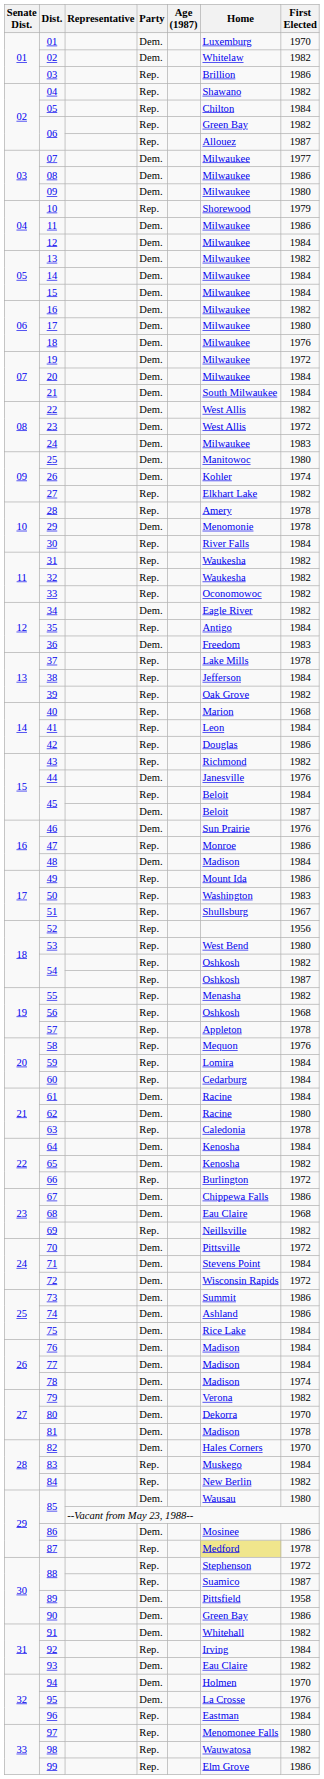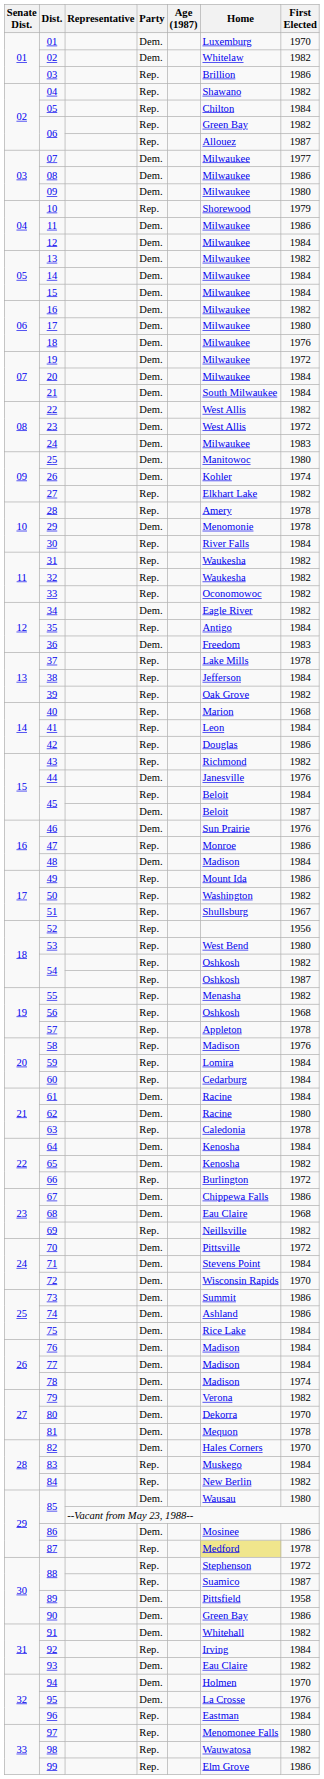 <table class="wikitable sortable">
 <tr>
 <th>Senate<br>Dist.</th>
 <th>Dist.</th>
 <th>Representative</th>
 <th>Party</th>
 <th>Age<br>(1987)</th>
 <th>Home</th>
 <th>First<br>Elected</th>
 </tr>
 <tr>
 <td align="center" rowspan="3"><a href='#'>01</a></td>
 <td align="center"><a href='#'>01</a></td>
 <td></td>
 <td>Dem.</td>
 <td align="center"></td>
 <td><a href='#'>Luxemburg</a></td>
 <td align="center">1970</td>
 </tr>
 <tr>
 <td align="center"><a href='#'>02</a></td>
 <td></td>
 <td>Dem.</td>
 <td align="center"></td>
 <td><a href='#'>Whitelaw</a></td>
 <td align="center">1982</td>
 </tr>
 <tr>
 <td align="center"><a href='#'>03</a></td>
 <td></td>
 <td>Rep.</td>
 <td align="center"></td>
 <td><a href='#'>Brillion</a></td>
 <td align="center">1986</td>
 </tr>
 <tr>
 <td align="center" rowspan="4"><a href='#'>02</a></td>
 <td align="center"><a href='#'>04</a></td>
 <td></td>
 <td>Rep.</td>
 <td align="center"></td>
 <td><a href='#'>Shawano</a></td>
 <td align="center">1982</td>
 </tr>
 <tr>
 <td align="center"><a href='#'>05</a></td>
 <td></td>
 <td>Rep.</td>
 <td align="center"></td>
 <td><a href='#'>Chilton</a></td>
 <td align="center">1984</td>
 </tr>
 <tr>
 <td rowspan="2" align="center"><a href='#'>06</a></td>
 <td> </td>
 <td>Rep.</td>
 <td align="center"></td>
 <td><a href='#'>Green Bay</a></td>
 <td align="center">1982</td>
 </tr>
 <tr>
 <td> </td>
 <td>Rep.</td>
 <td align="center"></td>
 <td><a href='#'>Allouez</a></td>
 <td align="center">1987</td>
 </tr>
 <tr>
 <td align="center" rowspan="3"><a href='#'>03</a></td>
 <td align="center"><a href='#'>07</a></td>
 <td></td>
 <td>Dem.</td>
 <td align="center"></td>
 <td><a href='#'>Milwaukee</a></td>
 <td align="center">1977</td>
 </tr>
 <tr>
 <td align="center"><a href='#'>08</a></td>
 <td></td>
 <td>Dem.</td>
 <td align="center"></td>
 <td><a href='#'>Milwaukee</a></td>
 <td align="center">1986</td>
 </tr>
 <tr>
 <td align="center"><a href='#'>09</a></td>
 <td></td>
 <td>Dem.</td>
 <td align="center"></td>
 <td><a href='#'>Milwaukee</a></td>
 <td align="center">1980</td>
 </tr>
 <tr>
 <td align="center" rowspan="3"><a href='#'>04</a></td>
 <td align="center"><a href='#'>10</a></td>
 <td></td>
 <td>Rep.</td>
 <td align="center"></td>
 <td><a href='#'>Shorewood</a></td>
 <td align="center">1979</td>
 </tr>
 <tr>
 <td align="center"><a href='#'>11</a></td>
 <td></td>
 <td>Dem.</td>
 <td align="center"></td>
 <td><a href='#'>Milwaukee</a></td>
 <td align="center">1986</td>
 </tr>
 <tr>
 <td align="center"><a href='#'>12</a></td>
 <td></td>
 <td>Dem.</td>
 <td align="center"></td>
 <td><a href='#'>Milwaukee</a></td>
 <td align="center">1984</td>
 </tr>
 <tr>
 <td align="center" rowspan="3"><a href='#'>05</a></td>
 <td align="center"><a href='#'>13</a></td>
 <td></td>
 <td>Dem.</td>
 <td align="center"></td>
 <td><a href='#'>Milwaukee</a></td>
 <td align="center">1982</td>
 </tr>
 <tr>
 <td align="center"><a href='#'>14</a></td>
 <td></td>
 <td>Dem.</td>
 <td align="center"></td>
 <td><a href='#'>Milwaukee</a></td>
 <td align="center">1984</td>
 </tr>
 <tr>
 <td align="center"><a href='#'>15</a></td>
 <td></td>
 <td>Dem.</td>
 <td align="center"></td>
 <td><a href='#'>Milwaukee</a></td>
 <td align="center">1984</td>
 </tr>
 <tr>
 <td align="center" rowspan="3"><a href='#'>06</a></td>
 <td align="center"><a href='#'>16</a></td>
 <td></td>
 <td>Dem.</td>
 <td align="center"></td>
 <td><a href='#'>Milwaukee</a></td>
 <td align="center">1982</td>
 </tr>
 <tr>
 <td align="center"><a href='#'>17</a></td>
 <td></td>
 <td>Dem.</td>
 <td align="center"></td>
 <td><a href='#'>Milwaukee</a></td>
 <td align="center">1980</td>
 </tr>
 <tr>
 <td align="center"><a href='#'>18</a></td>
 <td></td>
 <td>Dem.</td>
 <td align="center"></td>
 <td><a href='#'>Milwaukee</a></td>
 <td align="center">1976</td>
 </tr>
 <tr>
 <td align="center" rowspan="3"><a href='#'>07</a></td>
 <td align="center"><a href='#'>19</a></td>
 <td></td>
 <td>Dem.</td>
 <td align="center"></td>
 <td><a href='#'>Milwaukee</a></td>
 <td align="center">1972</td>
 </tr>
 <tr>
 <td align="center"><a href='#'>20</a></td>
 <td></td>
 <td>Dem.</td>
 <td align="center"></td>
 <td><a href='#'>Milwaukee</a></td>
 <td align="center">1984</td>
 </tr>
 <tr>
 <td align="center"><a href='#'>21</a></td>
 <td></td>
 <td>Dem.</td>
 <td align="center"></td>
 <td><a href='#'>South Milwaukee</a></td>
 <td align="center">1984</td>
 </tr>
 <tr>
 <td align="center" rowspan="3"><a href='#'>08</a></td>
 <td align="center"><a href='#'>22</a></td>
 <td></td>
 <td>Dem.</td>
 <td align="center"></td>
 <td><a href='#'>West Allis</a></td>
 <td align="center">1982</td>
 </tr>
 <tr>
 <td align="center"><a href='#'>23</a></td>
 <td></td>
 <td>Dem.</td>
 <td align="center"></td>
 <td><a href='#'>West Allis</a></td>
 <td align="center">1972</td>
 </tr>
 <tr>
 <td align="center"><a href='#'>24</a></td>
 <td></td>
 <td>Dem.</td>
 <td align="center"></td>
 <td><a href='#'>Milwaukee</a></td>
 <td align="center">1983</td>
 </tr>
 <tr>
 <td align="center" rowspan="3"><a href='#'>09</a></td>
 <td align="center"><a href='#'>25</a></td>
 <td></td>
 <td>Dem.</td>
 <td align="center"></td>
 <td><a href='#'>Manitowoc</a></td>
 <td align="center">1980</td>
 </tr>
 <tr>
 <td align="center"><a href='#'>26</a></td>
 <td></td>
 <td>Dem.</td>
 <td align="center"></td>
 <td><a href='#'>Kohler</a></td>
 <td align="center">1974</td>
 </tr>
 <tr>
 <td align="center"><a href='#'>27</a></td>
 <td></td>
 <td>Rep.</td>
 <td align="center"></td>
 <td><a href='#'>Elkhart Lake</a></td>
 <td align="center">1982</td>
 </tr>
 <tr>
 <td align="center" rowspan="3"><a href='#'>10</a></td>
 <td align="center"><a href='#'>28</a></td>
 <td></td>
 <td>Rep.</td>
 <td align="center"></td>
 <td><a href='#'>Amery</a></td>
 <td align="center">1978</td>
 </tr>
 <tr>
 <td align="center"><a href='#'>29</a></td>
 <td></td>
 <td>Dem.</td>
 <td align="center"></td>
 <td><a href='#'>Menomonie</a></td>
 <td align="center">1978</td>
 </tr>
 <tr>
 <td align="center"><a href='#'>30</a></td>
 <td></td>
 <td>Rep.</td>
 <td align="center"></td>
 <td><a href='#'>River Falls</a></td>
 <td align="center">1984</td>
 </tr>
 <tr>
 <td align="center" rowspan="3"><a href='#'>11</a></td>
 <td align="center"><a href='#'>31</a></td>
 <td></td>
 <td>Rep.</td>
 <td align="center"></td>
 <td><a href='#'>Waukesha</a></td>
 <td align="center">1982</td>
 </tr>
 <tr>
 <td align="center"><a href='#'>32</a></td>
 <td></td>
 <td>Rep.</td>
 <td align="center"></td>
 <td><a href='#'>Waukesha</a></td>
 <td align="center">1982</td>
 </tr>
 <tr>
 <td align="center"><a href='#'>33</a></td>
 <td></td>
 <td>Rep.</td>
 <td align="center"></td>
 <td><a href='#'>Oconomowoc</a></td>
 <td align="center">1982</td>
 </tr>
 <tr>
 <td align="center" rowspan="3"><a href='#'>12</a></td>
 <td align="center"><a href='#'>34</a></td>
 <td></td>
 <td>Dem.</td>
 <td align="center"></td>
 <td><a href='#'>Eagle River</a></td>
 <td align="center">1982</td>
 </tr>
 <tr>
 <td align="center"><a href='#'>35</a></td>
 <td></td>
 <td>Rep.</td>
 <td align="center"></td>
 <td><a href='#'>Antigo</a></td>
 <td align="center">1984</td>
 </tr>
 <tr>
 <td align="center"><a href='#'>36</a></td>
 <td></td>
 <td>Dem.</td>
 <td align="center"></td>
 <td><a href='#'>Freedom</a></td>
 <td align="center">1983</td>
 </tr>
 <tr>
 <td align="center" rowspan="3"><a href='#'>13</a></td>
 <td align="center"><a href='#'>37</a></td>
 <td></td>
 <td>Rep.</td>
 <td align="center"></td>
 <td><a href='#'>Lake Mills</a></td>
 <td align="center">1978</td>
 </tr>
 <tr>
 <td align="center"><a href='#'>38</a></td>
 <td></td>
 <td>Rep.</td>
 <td align="center"></td>
 <td><a href='#'>Jefferson</a></td>
 <td align="center">1984</td>
 </tr>
 <tr>
 <td align="center"><a href='#'>39</a></td>
 <td></td>
 <td>Rep.</td>
 <td align="center"></td>
 <td><a href='#'>Oak Grove</a></td>
 <td align="center">1982</td>
 </tr>
 <tr>
 <td align="center" rowspan="3"><a href='#'>14</a></td>
 <td align="center"><a href='#'>40</a></td>
 <td></td>
 <td>Rep.</td>
 <td align="center"></td>
 <td><a href='#'>Marion</a></td>
 <td align="center">1968</td>
 </tr>
 <tr>
 <td align="center"><a href='#'>41</a></td>
 <td></td>
 <td>Rep.</td>
 <td align="center"></td>
 <td><a href='#'>Leon</a></td>
 <td align="center">1984</td>
 </tr>
 <tr>
 <td align="center"><a href='#'>42</a></td>
 <td></td>
 <td>Rep.</td>
 <td align="center"></td>
 <td><a href='#'>Douglas</a></td>
 <td align="center">1986</td>
 </tr>
 <tr>
 <td align="center" rowspan="4"><a href='#'>15</a></td>
 <td align="center"><a href='#'>43</a></td>
 <td></td>
 <td>Rep.</td>
 <td align="center"></td>
 <td><a href='#'>Richmond</a></td>
 <td align="center">1982</td>
 </tr>
 <tr>
 <td align="center"><a href='#'>44</a></td>
 <td></td>
 <td>Dem.</td>
 <td align="center"></td>
 <td><a href='#'>Janesville</a></td>
 <td align="center">1976</td>
 </tr>
 <tr>
 <td rowspan="2" align="center"><a href='#'>45</a></td>
 <td> </td>
 <td>Rep.</td>
 <td align="center"></td>
 <td><a href='#'>Beloit</a></td>
 <td align="center">1984</td>
 </tr>
 <tr>
 <td> </td>
 <td>Dem.</td>
 <td align="center"></td>
 <td><a href='#'>Beloit</a></td>
 <td align="center">1987</td>
 </tr>
 <tr>
 <td align="center" rowspan="3"><a href='#'>16</a></td>
 <td align="center"><a href='#'>46</a></td>
 <td></td>
 <td>Dem.</td>
 <td align="center"></td>
 <td><a href='#'>Sun Prairie</a></td>
 <td align="center">1976</td>
 </tr>
 <tr>
 <td align="center"><a href='#'>47</a></td>
 <td></td>
 <td>Rep.</td>
 <td align="center"></td>
 <td><a href='#'>Monroe</a></td>
 <td align="center">1986</td>
 </tr>
 <tr>
 <td align="center"><a href='#'>48</a></td>
 <td></td>
 <td>Dem.</td>
 <td align="center"></td>
 <td><a href='#'>Madison</a></td>
 <td align="center">1984</td>
 </tr>
 <tr>
 <td align="center" rowspan="3"><a href='#'>17</a></td>
 <td align="center"><a href='#'>49</a></td>
 <td></td>
 <td>Rep.</td>
 <td align="center"></td>
 <td><a href='#'>Mount Ida</a></td>
 <td align="center">1986</td>
 </tr>
 <tr>
 <td align="center"><a href='#'>50</a></td>
 <td></td>
 <td>Rep.</td>
 <td align="center"></td>
 <td><a href='#'>Washington</a></td>
-<td align="center">1983</td>
+<td align="center">1982</td>
 </tr>
 <tr>
 <td align="center"><a href='#'>51</a></td>
 <td></td>
 <td>Rep.</td>
 <td align="center"></td>
 <td><a href='#'>Shullsburg</a></td>
 <td align="center">1967</td>
 </tr>
 <tr>
 <td align="center" rowspan="4"><a href='#'>18</a></td>
 <td align="center"><a href='#'>52</a></td>
 <td></td>
 <td>Rep.</td>
 <td align="center"></td>
 <td></td>
 <td align="center">1956</td>
 </tr>
 <tr>
 <td align="center"><a href='#'>53</a></td>
 <td></td>
 <td>Rep.</td>
 <td align="center"></td>
 <td><a href='#'>West Bend</a></td>
 <td align="center">1980</td>
 </tr>
 <tr>
 <td rowspan="2" align="center"><a href='#'>54</a></td>
 <td> </td>
 <td>Rep.</td>
 <td align="center"></td>
 <td><a href='#'>Oshkosh</a></td>
 <td align="center">1982</td>
 </tr>
 <tr>
 <td> </td>
 <td>Rep.</td>
 <td align="center"></td>
 <td><a href='#'>Oshkosh</a></td>
 <td align="center">1987</td>
 </tr>
 <tr>
 <td align="center" rowspan="3"><a href='#'>19</a></td>
 <td align="center"><a href='#'>55</a></td>
 <td></td>
 <td>Rep.</td>
 <td align="center"></td>
 <td><a href='#'>Menasha</a></td>
 <td align="center">1982</td>
 </tr>
 <tr>
 <td align="center"><a href='#'>56</a></td>
 <td></td>
 <td>Rep.</td>
 <td align="center"></td>
 <td><a href='#'>Oshkosh</a></td>
 <td align="center">1968</td>
 </tr>
 <tr>
 <td align="center"><a href='#'>57</a></td>
 <td></td>
 <td>Rep.</td>
 <td align="center"></td>
 <td><a href='#'>Appleton</a></td>
 <td align="center">1978</td>
 </tr>
 <tr>
 <td align="center" rowspan="3"><a href='#'>20</a></td>
 <td align="center"><a href='#'>58</a></td>
 <td></td>
 <td>Rep.</td>
 <td align="center"></td>
-<td><a href='#'>Mequon</a></td>
+<td><a href='#'>Madison</a></td>
 <td align="center">1976</td>
 </tr>
 <tr>
 <td align="center"><a href='#'>59</a></td>
 <td></td>
 <td>Rep.</td>
 <td align="center"></td>
 <td><a href='#'>Lomira</a></td>
 <td align="center">1984</td>
 </tr>
 <tr>
 <td align="center"><a href='#'>60</a></td>
 <td></td>
 <td>Rep.</td>
 <td align="center"></td>
 <td><a href='#'>Cedarburg</a></td>
 <td align="center">1984</td>
 </tr>
 <tr>
 <td align="center" rowspan="3"><a href='#'>21</a></td>
 <td align="center"><a href='#'>61</a></td>
 <td></td>
 <td>Dem.</td>
 <td align="center"></td>
 <td><a href='#'>Racine</a></td>
 <td align="center">1984</td>
 </tr>
 <tr>
 <td align="center"><a href='#'>62</a></td>
 <td></td>
 <td>Dem.</td>
 <td align="center"></td>
 <td><a href='#'>Racine</a></td>
 <td align="center">1980</td>
 </tr>
 <tr>
 <td align="center"><a href='#'>63</a></td>
 <td></td>
 <td>Rep.</td>
 <td align="center"></td>
 <td><a href='#'>Caledonia</a></td>
 <td align="center">1978</td>
 </tr>
 <tr>
 <td align="center" rowspan="3"><a href='#'>22</a></td>
 <td align="center"><a href='#'>64</a></td>
 <td></td>
 <td>Dem.</td>
 <td align="center"></td>
 <td><a href='#'>Kenosha</a></td>
 <td align="center">1984</td>
 </tr>
 <tr>
 <td align="center"><a href='#'>65</a></td>
 <td></td>
 <td>Dem.</td>
 <td align="center"></td>
 <td><a href='#'>Kenosha</a></td>
 <td align="center">1982</td>
 </tr>
 <tr>
 <td align="center"><a href='#'>66</a></td>
 <td></td>
 <td>Rep.</td>
 <td align="center"></td>
 <td><a href='#'>Burlington</a></td>
 <td align="center">1972</td>
 </tr>
 <tr>
 <td align="center" rowspan="3"><a href='#'>23</a></td>
 <td align="center"><a href='#'>67</a></td>
 <td></td>
 <td>Dem.</td>
 <td align="center"></td>
 <td><a href='#'>Chippewa Falls</a></td>
 <td align="center">1986</td>
 </tr>
 <tr>
 <td align="center"><a href='#'>68</a></td>
 <td></td>
 <td>Dem.</td>
 <td align="center"></td>
 <td><a href='#'>Eau Claire</a></td>
 <td align="center">1968</td>
 </tr>
 <tr>
 <td align="center"><a href='#'>69</a></td>
 <td></td>
 <td>Rep.</td>
 <td align="center"></td>
 <td><a href='#'>Neillsville</a></td>
 <td align="center">1982</td>
 </tr>
 <tr>
 <td align="center" rowspan="3"><a href='#'>24</a></td>
 <td align="center"><a href='#'>70</a></td>
 <td></td>
 <td>Dem.</td>
 <td align="center"></td>
 <td><a href='#'>Pittsville</a></td>
 <td align="center">1972</td>
 </tr>
 <tr>
 <td align="center"><a href='#'>71</a></td>
 <td></td>
 <td>Dem.</td>
 <td align="center"></td>
 <td><a href='#'>Stevens Point</a></td>
 <td align="center">1984</td>
 </tr>
 <tr>
 <td align="center"><a href='#'>72</a></td>
 <td></td>
 <td>Dem.</td>
 <td align="center"></td>
 <td><a href='#'>Wisconsin Rapids</a></td>
-<td align="center">1972</td>
+<td align="center">1970</td>
 </tr>
 <tr>
 <td align="center" rowspan="3"><a href='#'>25</a></td>
 <td align="center"><a href='#'>73</a></td>
 <td></td>
 <td>Dem.</td>
 <td align="center"></td>
 <td><a href='#'>Summit</a></td>
 <td align="center">1986</td>
 </tr>
 <tr>
 <td align="center"><a href='#'>74</a></td>
 <td></td>
 <td>Dem.</td>
 <td align="center"></td>
 <td><a href='#'>Ashland</a></td>
 <td align="center">1986</td>
 </tr>
 <tr>
 <td align="center"><a href='#'>75</a></td>
 <td></td>
 <td>Dem.</td>
 <td align="center"></td>
 <td><a href='#'>Rice Lake</a></td>
 <td align="center">1984</td>
 </tr>
 <tr>
 <td align="center" rowspan="3"><a href='#'>26</a></td>
 <td align="center"><a href='#'>76</a></td>
 <td></td>
 <td>Dem.</td>
 <td align="center"></td>
 <td><a href='#'>Madison</a></td>
 <td align="center">1984</td>
 </tr>
 <tr>
 <td align="center"><a href='#'>77</a></td>
 <td></td>
 <td>Dem.</td>
 <td align="center"></td>
 <td><a href='#'>Madison</a></td>
 <td align="center">1984</td>
 </tr>
 <tr>
 <td align="center"><a href='#'>78</a></td>
 <td></td>
 <td>Dem.</td>
 <td align="center"></td>
 <td><a href='#'>Madison</a></td>
 <td align="center">1974</td>
 </tr>
 <tr>
 <td align="center" rowspan="3"><a href='#'>27</a></td>
 <td align="center"><a href='#'>79</a></td>
 <td></td>
 <td>Dem.</td>
 <td align="center"></td>
 <td><a href='#'>Verona</a></td>
 <td align="center">1982</td>
 </tr>
 <tr>
 <td align="center"><a href='#'>80</a></td>
 <td></td>
 <td>Dem.</td>
 <td align="center"></td>
 <td><a href='#'>Dekorra</a></td>
 <td align="center">1970</td>
 </tr>
 <tr>
 <td align="center"><a href='#'>81</a></td>
 <td></td>
 <td>Dem.</td>
 <td align="center"></td>
-<td><a href='#'>Madison</a></td>
+<td><a href='#'>Mequon</a></td>
 <td align="center">1978</td>
 </tr>
 <tr>
 <td align="center" rowspan="3"><a href='#'>28</a></td>
 <td align="center"><a href='#'>82</a></td>
 <td></td>
 <td>Dem.</td>
 <td align="center"></td>
 <td><a href='#'>Hales Corners</a></td>
 <td align="center">1970</td>
 </tr>
 <tr>
 <td align="center"><a href='#'>83</a></td>
 <td></td>
 <td>Rep.</td>
 <td align="center"></td>
 <td><a href='#'>Muskego</a></td>
 <td align="center">1984</td>
 </tr>
 <tr>
 <td align="center"><a href='#'>84</a></td>
 <td></td>
 <td>Rep.</td>
 <td align="center"></td>
 <td><a href='#'>New Berlin</a></td>
 <td align="center">1982</td>
 </tr>
 <tr>
 <td align="center" rowspan="4"><a href='#'>29</a></td>
 <td rowspan="2" align="center"><a href='#'>85</a></td>
 <td> </td>
 <td>Dem.</td>
 <td align="center"></td>
 <td><a href='#'>Wausau</a></td>
 <td align="center">1980</td>
 </tr>
 <tr>
 <td colspan="5"><em>--Vacant from May 23, 1988--</em></td>
 </tr>
 <tr>
 <td align="center"><a href='#'>86</a></td>
 <td></td>
 <td>Dem.</td>
 <td align="center"></td>
 <td><a href='#'>Mosinee</a></td>
 <td align="center">1986</td>
 </tr>
 <tr>
 <td align="center"><a href='#'>87</a></td>
 <td></td>
 <td>Rep.</td>
 <td align="center"></td>
 <td style="background: khaki;"><a href='#'>Medford</a></td>
 <td align="center">1978</td>
 </tr>
 <tr>
 <td align="center" rowspan="4"><a href='#'>30</a></td>
 <td rowspan="2" align="center"><a href='#'>88</a></td>
 <td> </td>
 <td>Rep.</td>
 <td align="center"></td>
 <td><a href='#'>Stephenson</a></td>
 <td align="center">1972</td>
 </tr>
 <tr>
 <td> </td>
 <td>Rep.</td>
 <td align="center"></td>
 <td><a href='#'>Suamico</a></td>
 <td align="center">1987</td>
 </tr>
 <tr>
 <td align="center"><a href='#'>89</a></td>
 <td></td>
 <td>Dem.</td>
 <td align="center"></td>
 <td><a href='#'>Pittsfield</a></td>
 <td align="center">1958</td>
 </tr>
 <tr>
 <td align="center"><a href='#'>90</a></td>
 <td></td>
 <td>Dem.</td>
 <td align="center"></td>
 <td><a href='#'>Green Bay</a></td>
 <td align="center">1986</td>
 </tr>
 <tr>
 <td align="center" rowspan="3"><a href='#'>31</a></td>
 <td align="center"><a href='#'>91</a></td>
 <td></td>
 <td>Dem.</td>
 <td align="center"></td>
 <td><a href='#'>Whitehall</a></td>
 <td align="center">1982</td>
 </tr>
 <tr>
 <td align="center"><a href='#'>92</a></td>
 <td></td>
 <td>Rep.</td>
 <td align="center"></td>
 <td><a href='#'>Irving</a></td>
 <td align="center">1984</td>
 </tr>
 <tr>
 <td align="center"><a href='#'>93</a></td>
 <td></td>
 <td>Dem.</td>
 <td align="center"></td>
 <td><a href='#'>Eau Claire</a></td>
 <td align="center">1982</td>
 </tr>
 <tr>
 <td align="center" rowspan="3"><a href='#'>32</a></td>
 <td align="center"><a href='#'>94</a></td>
 <td></td>
 <td>Dem.</td>
 <td align="center"></td>
 <td><a href='#'>Holmen</a></td>
 <td align="center">1970</td>
 </tr>
 <tr>
 <td align="center"><a href='#'>95</a></td>
 <td></td>
 <td>Dem.</td>
 <td align="center"></td>
 <td><a href='#'>La Crosse</a></td>
 <td align="center">1976</td>
 </tr>
 <tr>
 <td align="center"><a href='#'>96</a></td>
 <td></td>
 <td>Rep.</td>
 <td align="center"></td>
 <td><a href='#'>Eastman</a></td>
 <td align="center">1984</td>
 </tr>
 <tr>
 <td align="center" rowspan="3"><a href='#'>33</a></td>
 <td align="center"><a href='#'>97</a></td>
 <td></td>
 <td>Rep.</td>
 <td align="center"></td>
 <td><a href='#'>Menomonee Falls</a></td>
 <td align="center">1980</td>
 </tr>
 <tr>
 <td align="center"><a href='#'>98</a></td>
 <td></td>
 <td>Rep.</td>
 <td align="center"></td>
 <td><a href='#'>Wauwatosa</a></td>
 <td align="center">1982</td>
 </tr>
 <tr>
 <td align="center"><a href='#'>99</a></td>
 <td></td>
 <td>Rep.</td>
 <td align="center"></td>
 <td><a href='#'>Elm Grove</a></td>
 <td align="center">1986</td>
 </tr>
 </table>
